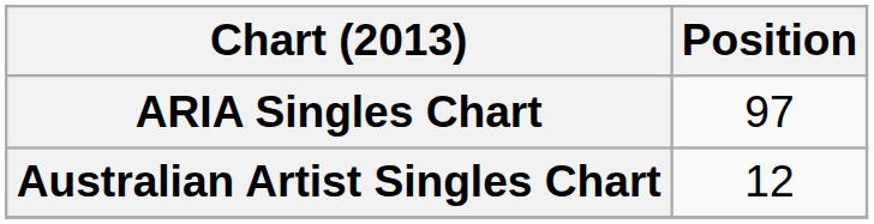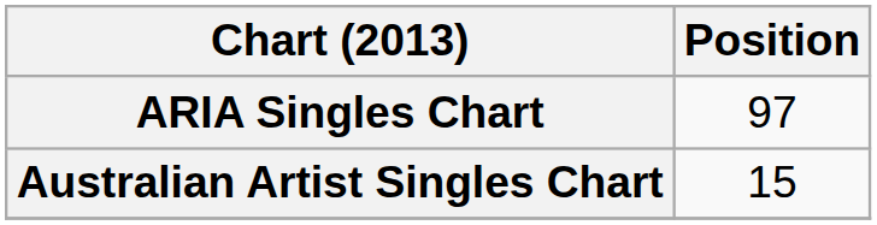 <table class="wikitable sortable plainrowheaders" style="text-align:center">
 <tr>
 <th scope="col">Chart (2013)</th>
 <th scope="col">Position</th>
 </tr>
 <tr>
 <th scope="row">ARIA Singles Chart</th>
 <td>97</td>
 </tr>
 <tr>
 <th scope="row">Australian Artist Singles Chart</th>
-<td>12</td>
+<td>15</td>
 </tr>
 <tr>
 </tr>
 </table>
